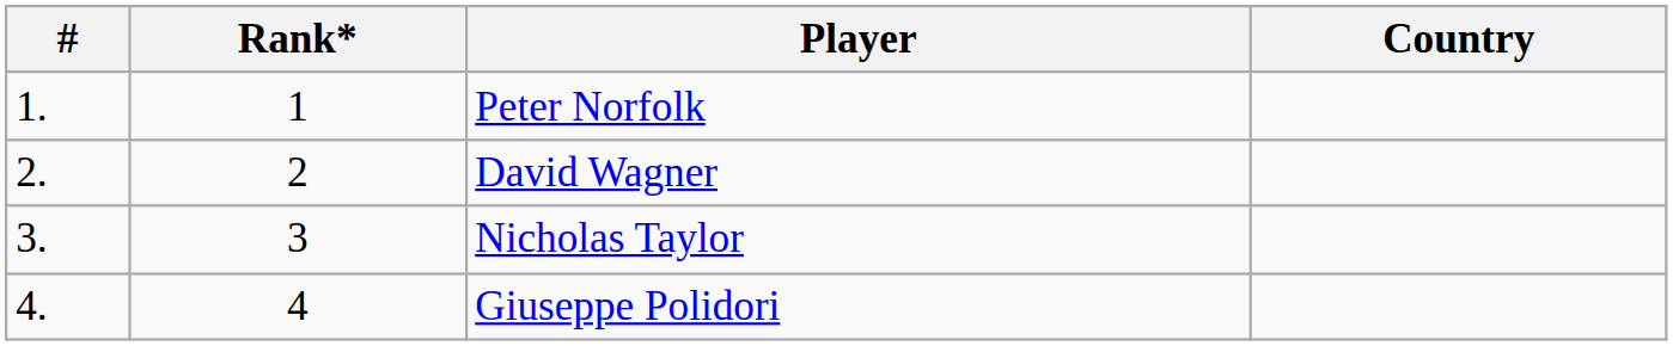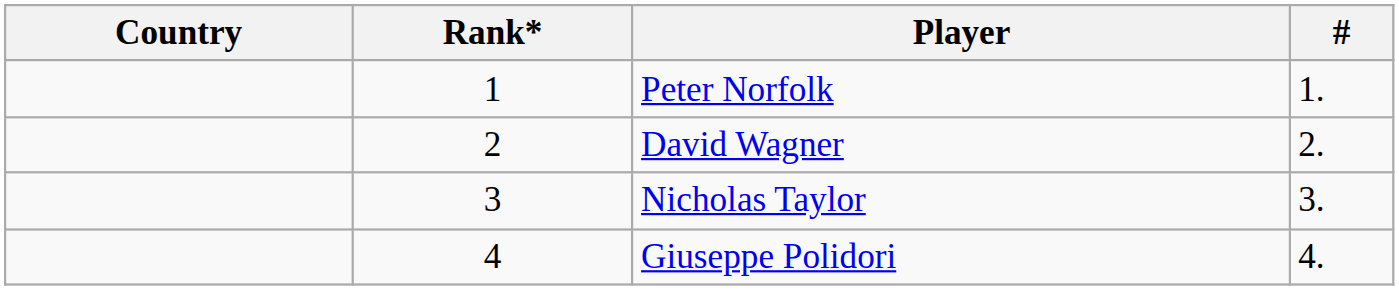 <table class="wikitable" style="width:50%;">
 <tr>
-<th>#</th>
+<th>Country</th>
 <th>Rank*</th>
 <th>Player</th>
-<th>Country</th>
+<th>#</th>
 </tr>
 <tr>
-<td>1.</td>
+<td></td>
 <td style="text-align:center;">1</td>
 <td><a href='#'>Peter Norfolk</a></td>
-<td></td>
+<td>1.</td>
 </tr>
 <tr>
-<td>2.</td>
+<td></td>
 <td style="text-align:center;">2</td>
 <td><a href='#'>David Wagner</a></td>
-<td></td>
+<td>2.</td>
 </tr>
 <tr>
-<td>3.</td>
+<td></td>
 <td style="text-align:center;">3</td>
 <td><a href='#'>Nicholas Taylor</a></td>
-<td></td>
+<td>3.</td>
 </tr>
 <tr>
-<td>4.</td>
+<td></td>
 <td style="text-align:center;">4</td>
 <td><a href='#'>Giuseppe Polidori</a></td>
-<td></td>
+<td>4.</td>
 </tr>
 </table>
